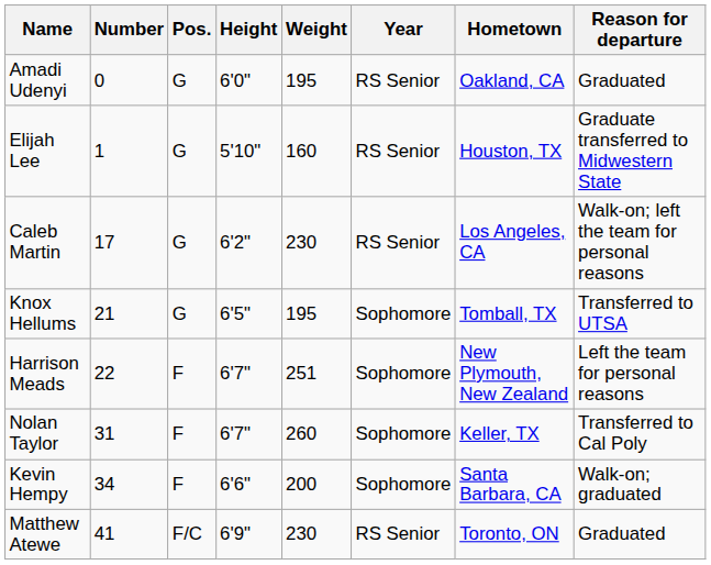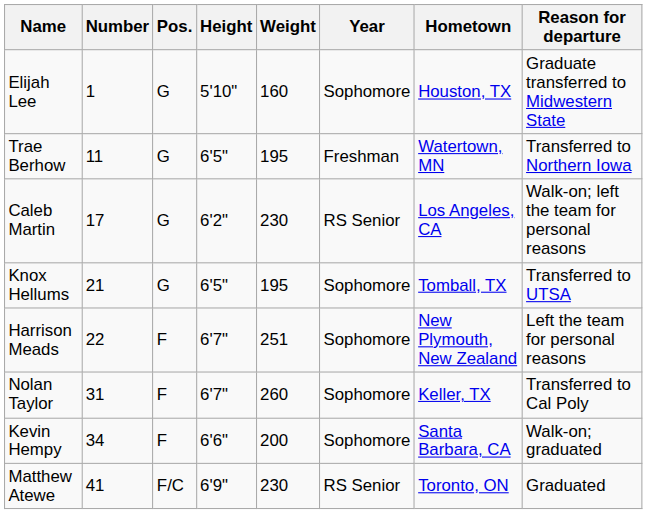 <table class="wikitable sortable" border="1">
 <tr>
 <th>Name</th>
 <th>Number</th>
 <th>Pos.</th>
 <th>Height</th>
 <th>Weight</th>
 <th>Year</th>
 <th>Hometown</th>
 <th class="unsortable">Reason for departure</th>
 </tr>
 <tr>
-<td>Amadi Udenyi</td>
-<td>0</td>
-<td>G</td>
-<td>6'0"</td>
-<td>195</td>
-<td>RS Senior</td>
-<td><a href='#'>Oakland, CA</a></td>
-<td>Graduated</td>
-</tr>
-<tr>
 <td>Elijah Lee</td>
 <td>1</td>
 <td>G</td>
 <td>5'10"</td>
 <td>160</td>
-<td>RS Senior</td>
+<td>Sophomore</td>
 <td><a href='#'>Houston, TX</a></td>
 <td>Graduate transferred to <a href='#'>Midwestern State</a></td>
+</tr>
+<tr>
+<td>Trae Berhow</td>
+<td>11</td>
+<td>G</td>
+<td>6'5"</td>
+<td>195</td>
+<td>Freshman</td>
+<td><a href='#'>Watertown, MN</a></td>
+<td>Transferred to <a href='#'>Northern Iowa</a></td>
 </tr>
 <tr>
 <td>Caleb Martin</td>
 <td>17</td>
 <td>G</td>
 <td>6'2"</td>
 <td>230</td>
 <td>RS Senior</td>
 <td><a href='#'>Los Angeles, CA</a></td>
 <td>Walk-on; left the team for personal reasons</td>
 </tr>
 <tr>
 <td>Knox Hellums</td>
 <td>21</td>
 <td>G</td>
 <td>6'5"</td>
 <td>195</td>
 <td>Sophomore</td>
 <td><a href='#'>Tomball, TX</a></td>
 <td>Transferred to <a href='#'>UTSA</a></td>
 </tr>
 <tr>
 <td>Harrison Meads</td>
 <td>22</td>
 <td>F</td>
 <td>6'7"</td>
 <td>251</td>
 <td>Sophomore</td>
 <td><a href='#'>New Plymouth, New Zealand</a></td>
 <td>Left the team for personal reasons</td>
 </tr>
 <tr>
 <td>Nolan Taylor</td>
 <td>31</td>
 <td>F</td>
 <td>6'7"</td>
 <td>260</td>
 <td>Sophomore</td>
 <td><a href='#'>Keller, TX</a></td>
 <td>Transferred to Cal Poly</td>
 </tr>
 <tr>
 <td>Kevin Hempy</td>
 <td>34</td>
 <td>F</td>
 <td>6'6"</td>
 <td>200</td>
 <td>Sophomore</td>
 <td><a href='#'>Santa Barbara, CA</a></td>
 <td>Walk-on; graduated</td>
 </tr>
 <tr>
 <td>Matthew Atewe</td>
 <td>41</td>
 <td>F/C</td>
 <td>6'9"</td>
 <td>230</td>
 <td>RS Senior</td>
 <td><a href='#'>Toronto, ON</a></td>
 <td>Graduated</td>
 </tr>
 </table>
